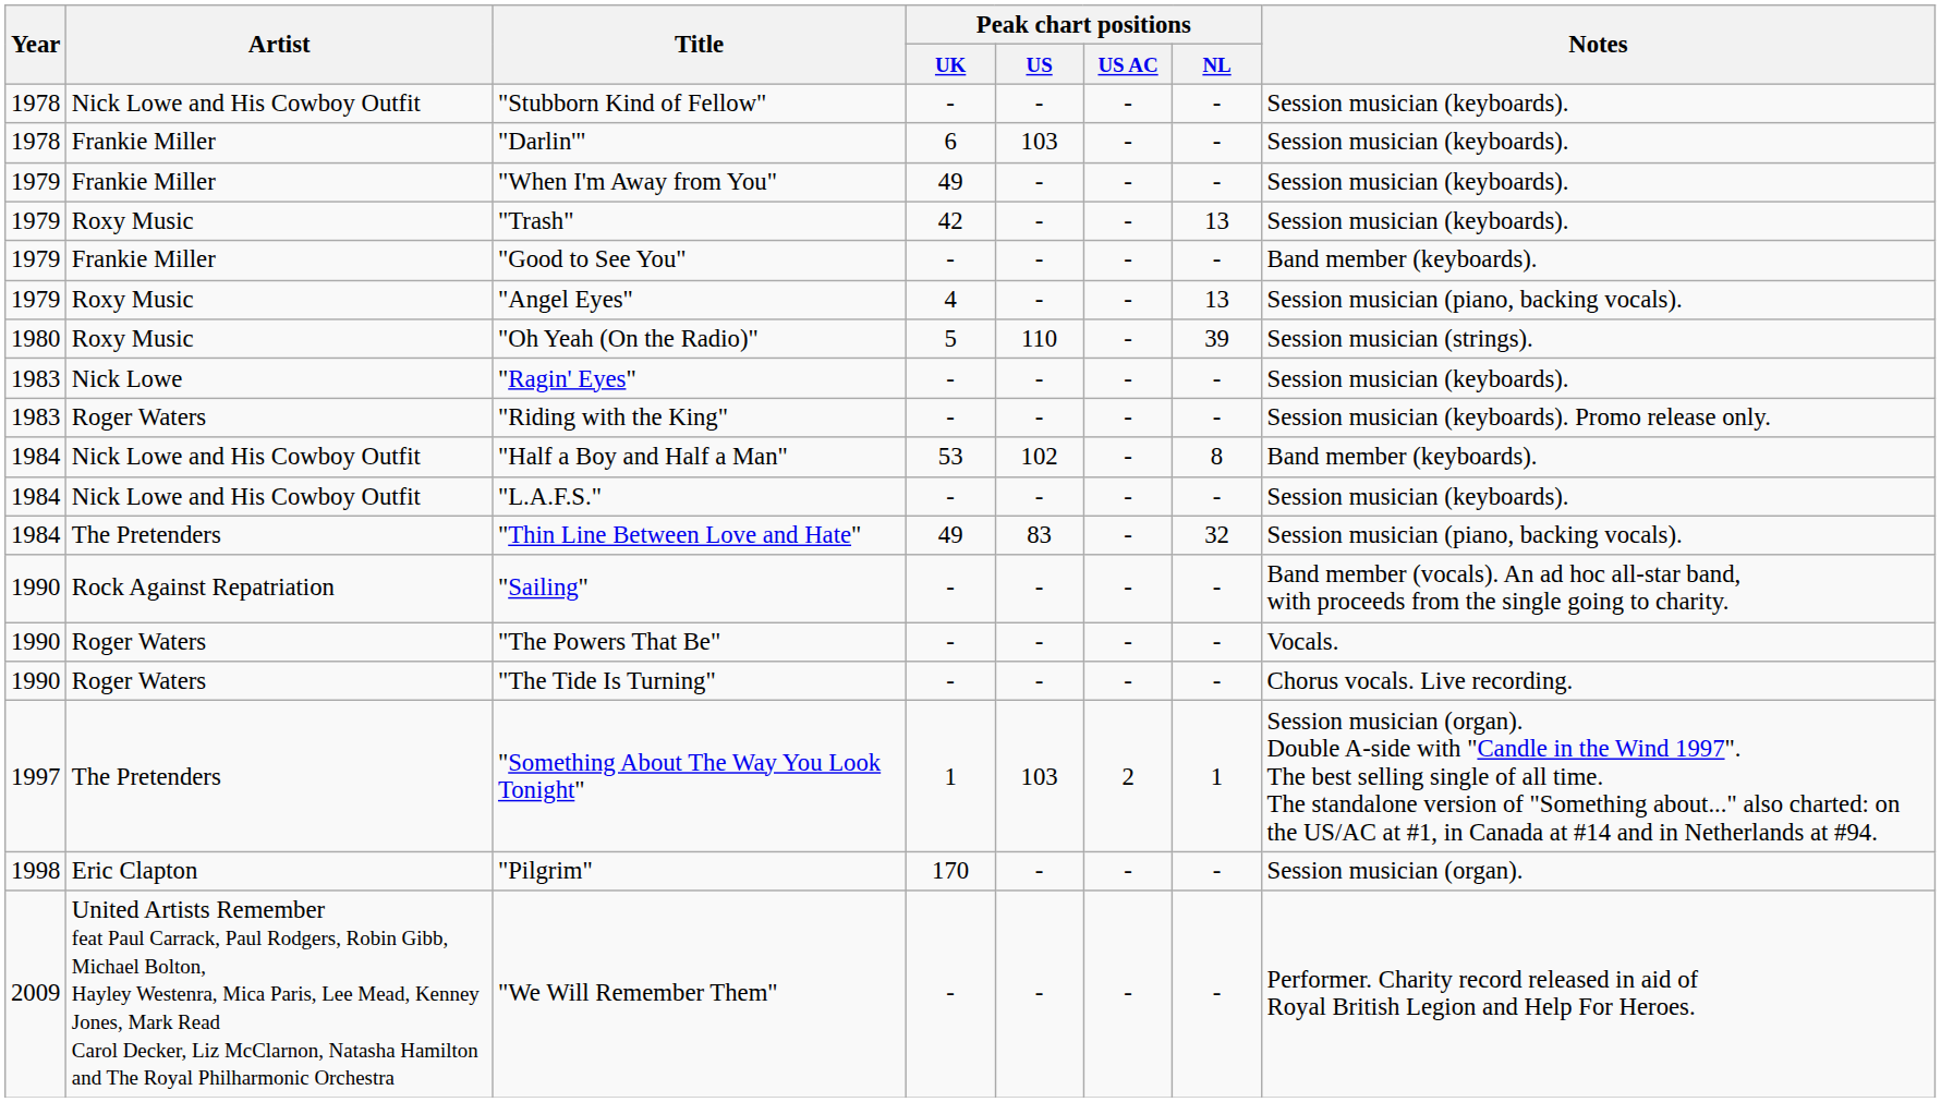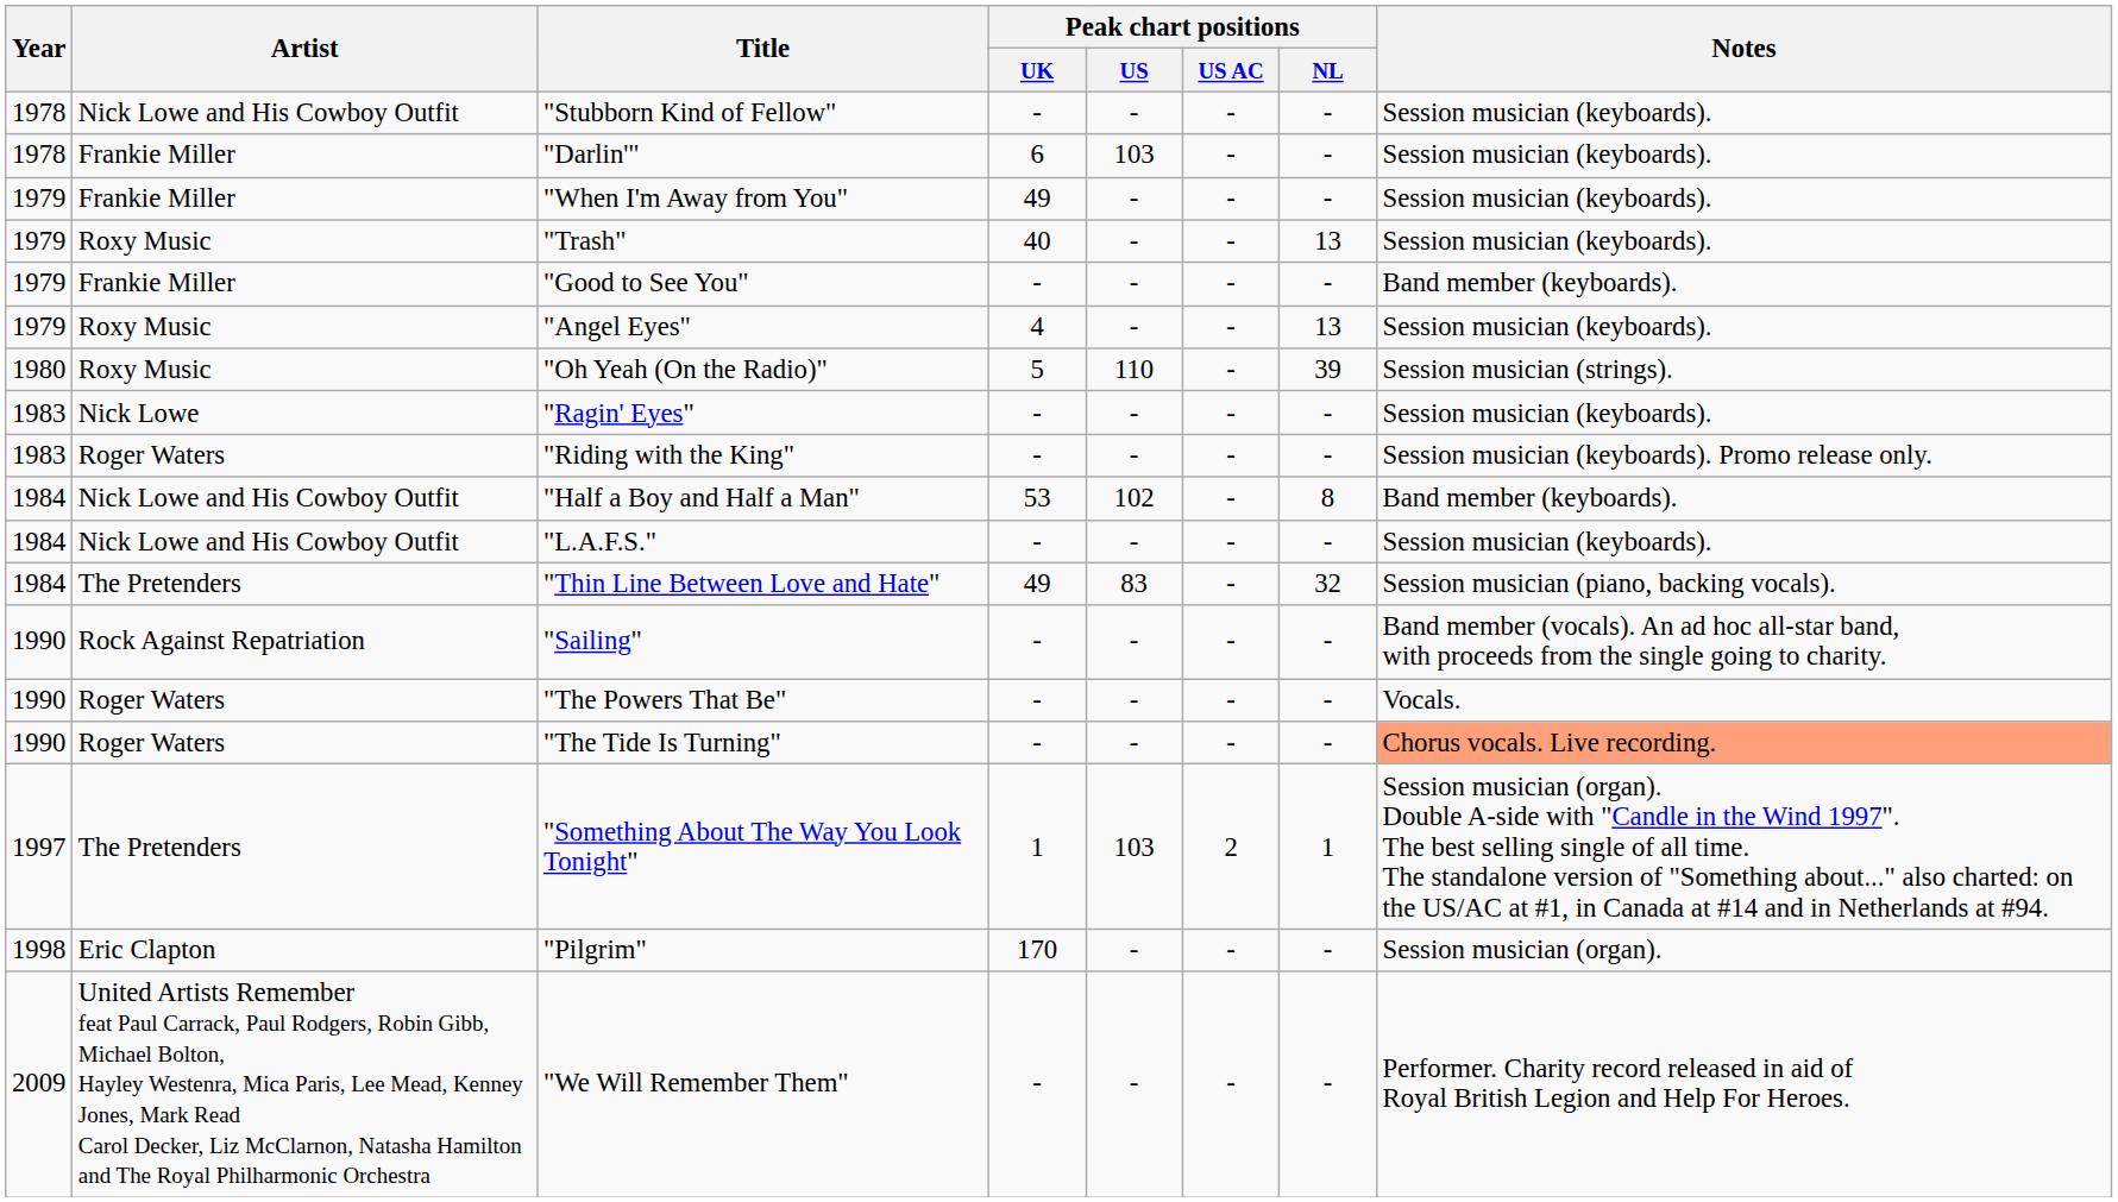 <table class="wikitable">
 <tr>
 <th rowspan="2">Year</th>
 <th rowspan="2">Artist</th>
 <th rowspan="2" width="260">Title</th>
 <th colspan="4">Peak chart positions</th>
 <th rowspan="2">Notes</th>
 </tr>
 <tr>
 <th width="50"><small><a href='#'>UK</a></small></th>
 <th width="50"><small><a href='#'>US</a></small></th>
 <th width="50"><small><a href='#'>US AC</a></small></th>
 <th width="50"><small><a href='#'>NL</a></small></th>
 </tr>
 <tr>
 <td>1978</td>
 <td>Nick Lowe and His Cowboy Outfit</td>
 <td>"Stubborn Kind of Fellow"</td>
 <td align="center">-</td>
 <td align="center">-</td>
 <td align="center">-</td>
 <td align="center">-</td>
 <td>Session musician (keyboards).</td>
 </tr>
 <tr>
 <td>1978</td>
 <td>Frankie Miller</td>
 <td>"Darlin'"</td>
 <td align="center">6</td>
 <td align="center">103</td>
 <td align="center">-</td>
 <td align="center">-</td>
 <td>Session musician (keyboards).</td>
 </tr>
 <tr>
 <td>1979</td>
 <td>Frankie Miller</td>
 <td>"When I'm Away from You"</td>
 <td align="center">49</td>
 <td align="center">-</td>
 <td align="center">-</td>
 <td align="center">-</td>
 <td>Session musician (keyboards).</td>
 </tr>
 <tr>
 <td>1979</td>
 <td>Roxy Music</td>
 <td>"Trash"</td>
-<td align="center">42</td>
+<td align="center">40</td>
 <td align="center">-</td>
 <td align="center">-</td>
 <td align="center">13</td>
 <td>Session musician (keyboards).</td>
 </tr>
 <tr>
 <td>1979</td>
 <td>Frankie Miller</td>
 <td>"Good to See You"</td>
 <td align="center">-</td>
 <td align="center">-</td>
 <td align="center">-</td>
 <td align="center">-</td>
 <td>Band member (keyboards).</td>
 </tr>
 <tr>
 <td>1979</td>
 <td>Roxy Music</td>
 <td>"Angel Eyes"</td>
 <td align="center">4</td>
 <td align="center">-</td>
 <td align="center">-</td>
 <td align="center">13</td>
-<td>Session musician (piano, backing vocals).</td>
+<td>Session musician (keyboards).</td>
 </tr>
 <tr>
 <td>1980</td>
 <td>Roxy Music</td>
 <td>"Oh Yeah (On the Radio)"</td>
 <td align="center">5</td>
 <td align="center">110</td>
 <td align="center">-</td>
 <td align="center">39</td>
 <td>Session musician (strings).</td>
 </tr>
 <tr>
 <td>1983</td>
 <td>Nick Lowe</td>
 <td>"<a href='#'>Ragin' Eyes</a>"</td>
 <td align="center">-</td>
 <td align="center">-</td>
 <td align="center">-</td>
 <td align="center">-</td>
 <td>Session musician (keyboards).</td>
 </tr>
 <tr>
 <td>1983</td>
 <td>Roger Waters</td>
 <td>"Riding with the King"</td>
 <td align="center">-</td>
 <td align="center">-</td>
 <td align="center">-</td>
 <td align="center">-</td>
 <td>Session musician (keyboards). Promo release only.</td>
 </tr>
 <tr>
 <td>1984</td>
 <td>Nick Lowe and His Cowboy Outfit</td>
 <td>"Half a Boy and Half a Man"</td>
 <td align="center">53</td>
 <td align="center">102</td>
 <td align="center">-</td>
 <td align="center">8</td>
 <td>Band member (keyboards).</td>
 </tr>
 <tr>
 <td>1984</td>
 <td>Nick Lowe and His Cowboy Outfit</td>
 <td>"L.A.F.S."</td>
 <td align="center">-</td>
 <td align="center">-</td>
 <td align="center">-</td>
 <td align="center">-</td>
 <td>Session musician (keyboards).</td>
 </tr>
 <tr>
 <td>1984</td>
 <td>The Pretenders</td>
 <td>"<a href='#'>Thin Line Between Love and Hate</a>"</td>
 <td align="center">49</td>
 <td align="center">83</td>
 <td align="center">-</td>
 <td align="center">32</td>
 <td>Session musician (piano, backing vocals).</td>
 </tr>
 <tr>
 <td>1990</td>
 <td>Rock Against Repatriation</td>
 <td>"<a href='#'>Sailing</a>"</td>
 <td align="center">-</td>
 <td align="center">-</td>
 <td align="center">-</td>
 <td align="center">-</td>
 <td>Band member (vocals). An ad hoc all-star band, <br>with proceeds from the single going to charity.</td>
 </tr>
 <tr>
 <td>1990</td>
 <td>Roger Waters</td>
 <td>"The Powers That Be"</td>
 <td align="center">-</td>
 <td align="center">-</td>
 <td align="center">-</td>
 <td align="center">-</td>
 <td>Vocals.</td>
 </tr>
 <tr>
 <td>1990</td>
 <td>Roger Waters</td>
 <td>"The Tide Is Turning"</td>
 <td align="center">-</td>
 <td align="center">-</td>
 <td align="center">-</td>
 <td align="center">-</td>
-<td>Chorus vocals. Live recording.</td>
+<td style="background: lightsalmon;">Chorus vocals. Live recording.</td>
 </tr>
 <tr>
 <td>1997</td>
 <td>The Pretenders</td>
 <td>"<a href='#'>Something About The Way You Look Tonight</a>"</td>
 <td align="center">1</td>
 <td align="center">103</td>
 <td align="center">2</td>
 <td align="center">1</td>
 <td>Session musician (organ). <br>Double A-side with "<a href='#'>Candle in the Wind 1997</a>". <br>The best selling single of all time. <br>The standalone version of "Something about..." also charted: on the US/AC at #1, in Canada at #14 and in Netherlands at #94.</td>
 </tr>
 <tr>
 <td>1998</td>
 <td>Eric Clapton</td>
 <td>"Pilgrim"</td>
 <td align="center">170</td>
 <td align="center">-</td>
 <td align="center">-</td>
 <td align="center">-</td>
 <td>Session musician (organ).</td>
 </tr>
 <tr>
 <td>2009</td>
 <td>United Artists Remember <br><small>feat Paul Carrack, Paul Rodgers, Robin Gibb, Michael Bolton, <br>Hayley Westenra, Mica Paris, Lee Mead, Kenney Jones, Mark Read<br>Carol Decker, Liz McClarnon, Natasha Hamilton and The Royal Philharmonic Orchestra</small></td>
 <td>"We Will Remember Them"</td>
 <td align="center">-</td>
 <td align="center">-</td>
 <td align="center">-</td>
 <td align="center">-</td>
 <td>Performer. Charity record released in aid of <br>Royal British Legion and Help For Heroes.</td>
 </tr>
 </table>
